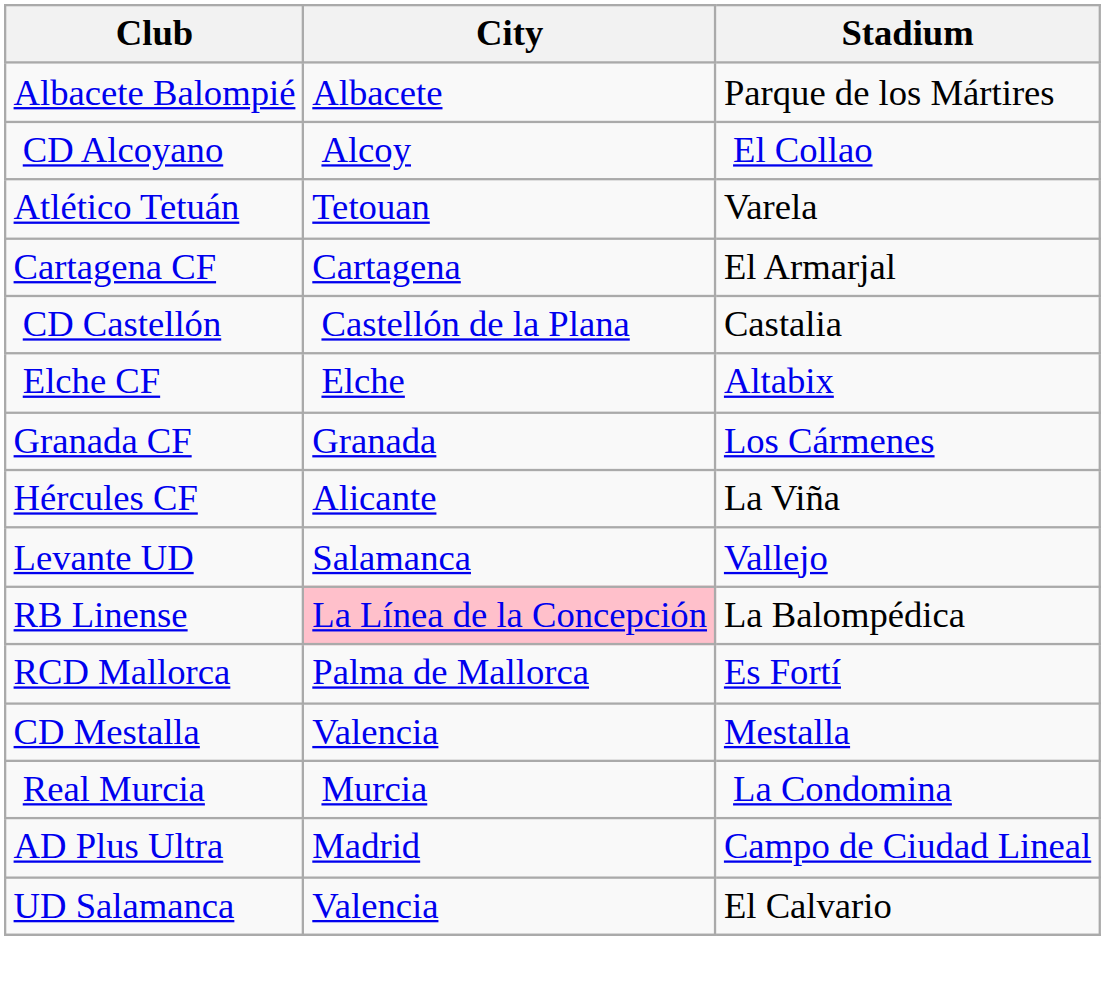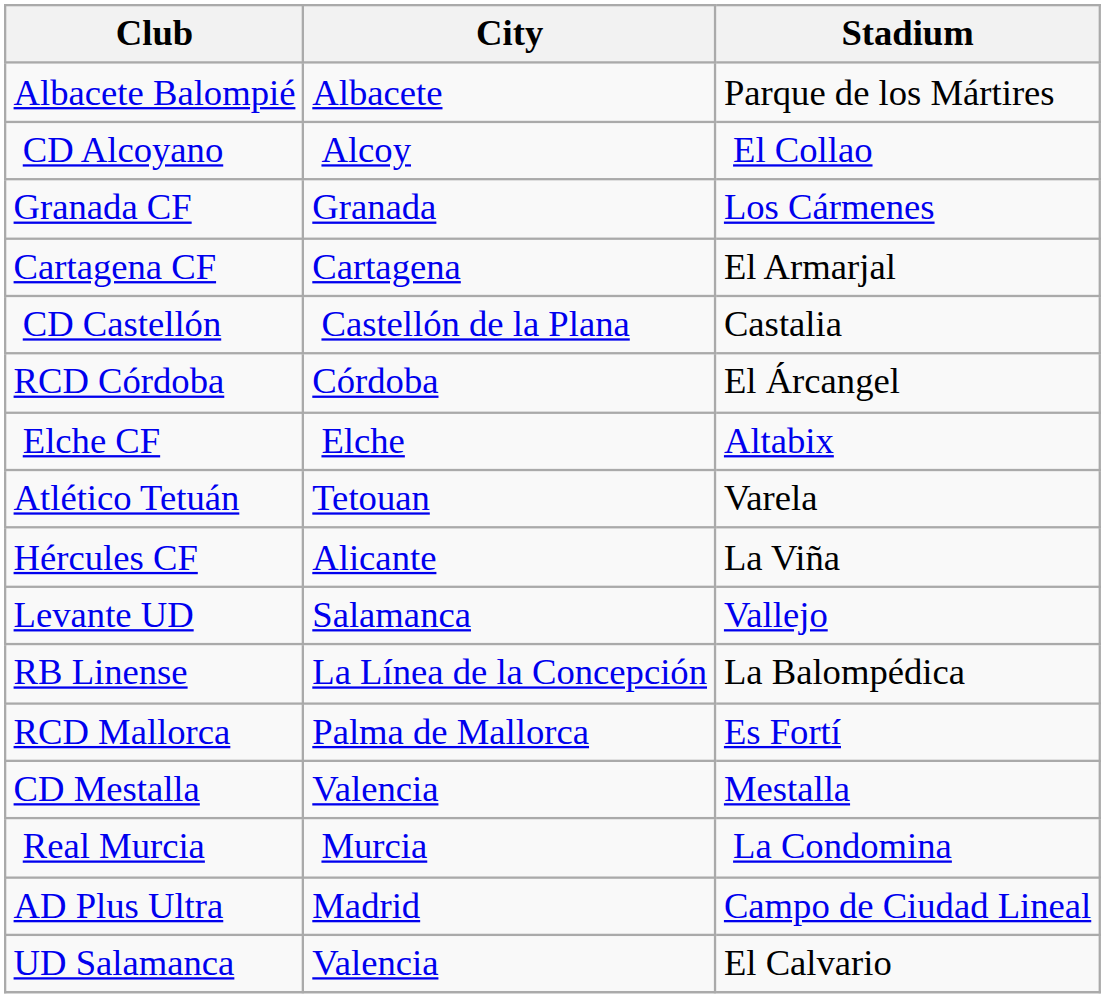 <table class="wikitable sortable" style="text-align: left;">
 <tr>
 <th>Club</th>
 <th>City</th>
 <th>Stadium</th>
 </tr>
 <tr>
 <td><a href='#'>Albacete Balompié</a></td>
 <td><a href='#'>Albacete</a></td>
 <td>Parque de los Mártires</td>
 </tr>
 <tr>
 <td> <a href='#'>CD Alcoyano</a></td>
 <td> <a href='#'>Alcoy</a></td>
 <td> <a href='#'>El Collao</a></td>
 </tr>
 <tr>
-<td><a href='#'>Atlético Tetuán</a></td>
-<td><a href='#'>Tetouan</a></td>
-<td>Varela</td>
+<td><a href='#'>Granada CF</a></td>
+<td><a href='#'>Granada</a></td>
+<td><a href='#'>Los Cármenes</a></td>
 </tr>
 <tr>
 <td><a href='#'>Cartagena CF</a></td>
 <td><a href='#'>Cartagena</a></td>
 <td>El Armarjal</td>
 </tr>
 <tr>
 <td> <a href='#'>CD Castellón</a></td>
 <td> <a href='#'>Castellón de la Plana</a></td>
 <td>Castalia</td>
 </tr>
 <tr>
+<td><a href='#'>RCD Córdoba</a></td>
+<td><a href='#'>Córdoba</a></td>
+<td>El Árcangel</td>
+</tr>
+<tr>
 <td> <a href='#'>Elche CF</a></td>
 <td> <a href='#'>Elche</a></td>
 <td><a href='#'>Altabix</a></td>
 </tr>
 <tr>
-<td><a href='#'>Granada CF</a></td>
-<td><a href='#'>Granada</a></td>
-<td><a href='#'>Los Cármenes</a></td>
+<td><a href='#'>Atlético Tetuán</a></td>
+<td><a href='#'>Tetouan</a></td>
+<td>Varela</td>
 </tr>
 <tr>
 <td><a href='#'>Hércules CF</a></td>
 <td><a href='#'>Alicante</a></td>
 <td>La Viña</td>
 </tr>
 <tr>
 <td><a href='#'>Levante UD</a></td>
 <td><a href='#'>Salamanca</a></td>
 <td><a href='#'>Vallejo</a></td>
 </tr>
 <tr>
 <td><a href='#'>RB Linense</a></td>
-<td style="background: pink;"><a href='#'>La Línea de la Concepción</a></td>
+<td><a href='#'>La Línea de la Concepción</a></td>
 <td>La Balompédica</td>
 </tr>
 <tr>
 <td><a href='#'>RCD Mallorca</a></td>
 <td><a href='#'>Palma de Mallorca</a></td>
 <td><a href='#'>Es Fortí</a></td>
 </tr>
 <tr>
 <td><a href='#'>CD Mestalla</a></td>
 <td><a href='#'>Valencia</a></td>
 <td><a href='#'>Mestalla</a></td>
 </tr>
 <tr>
 <td> <a href='#'>Real Murcia</a></td>
 <td> <a href='#'>Murcia</a></td>
 <td> <a href='#'>La Condomina</a></td>
 </tr>
 <tr>
 <td><a href='#'>AD Plus Ultra</a></td>
 <td><a href='#'>Madrid</a></td>
 <td><a href='#'>Campo de Ciudad Lineal</a></td>
 </tr>
 <tr>
 <td><a href='#'>UD Salamanca</a></td>
 <td><a href='#'>Valencia</a></td>
 <td>El Calvario</td>
 </tr>
 <tr>
 </tr>
 </table>
